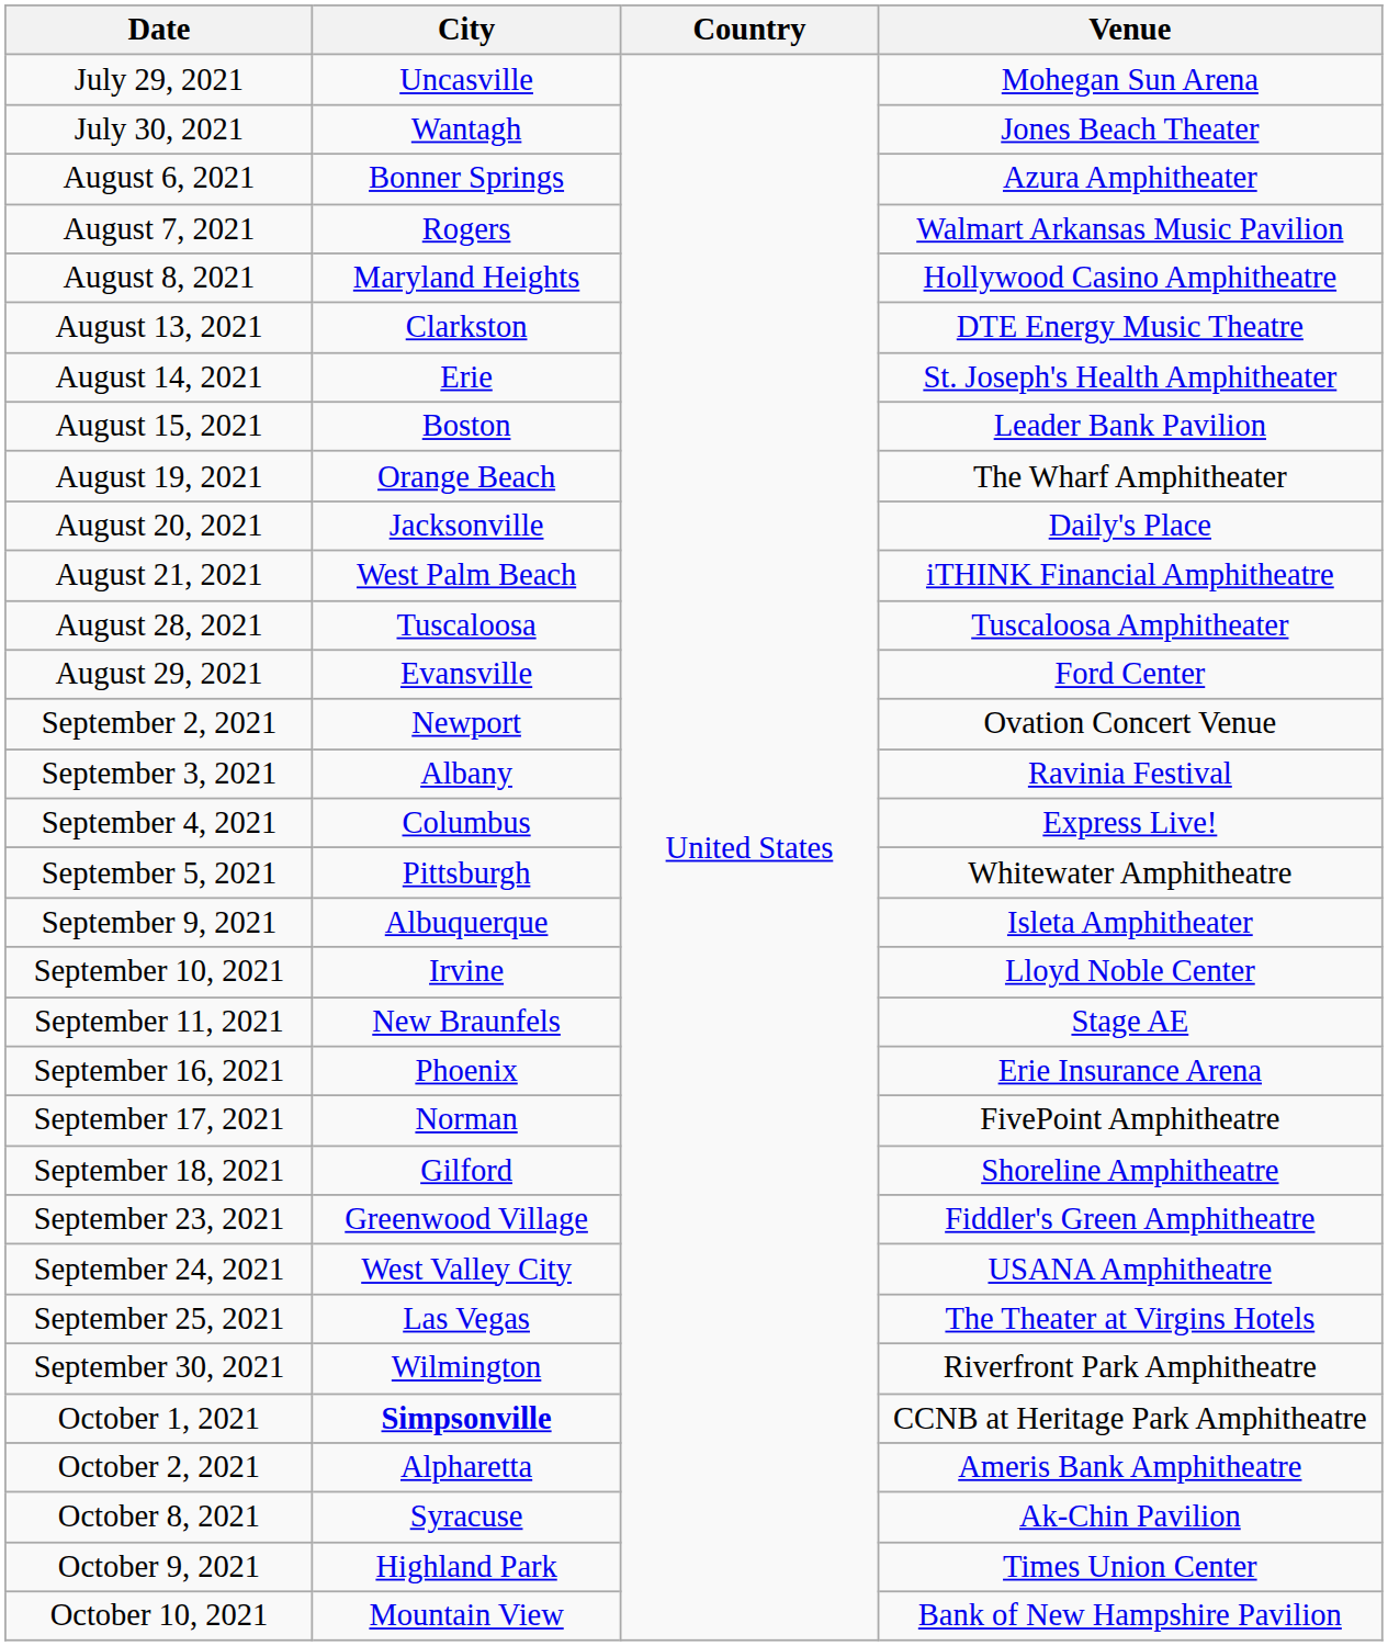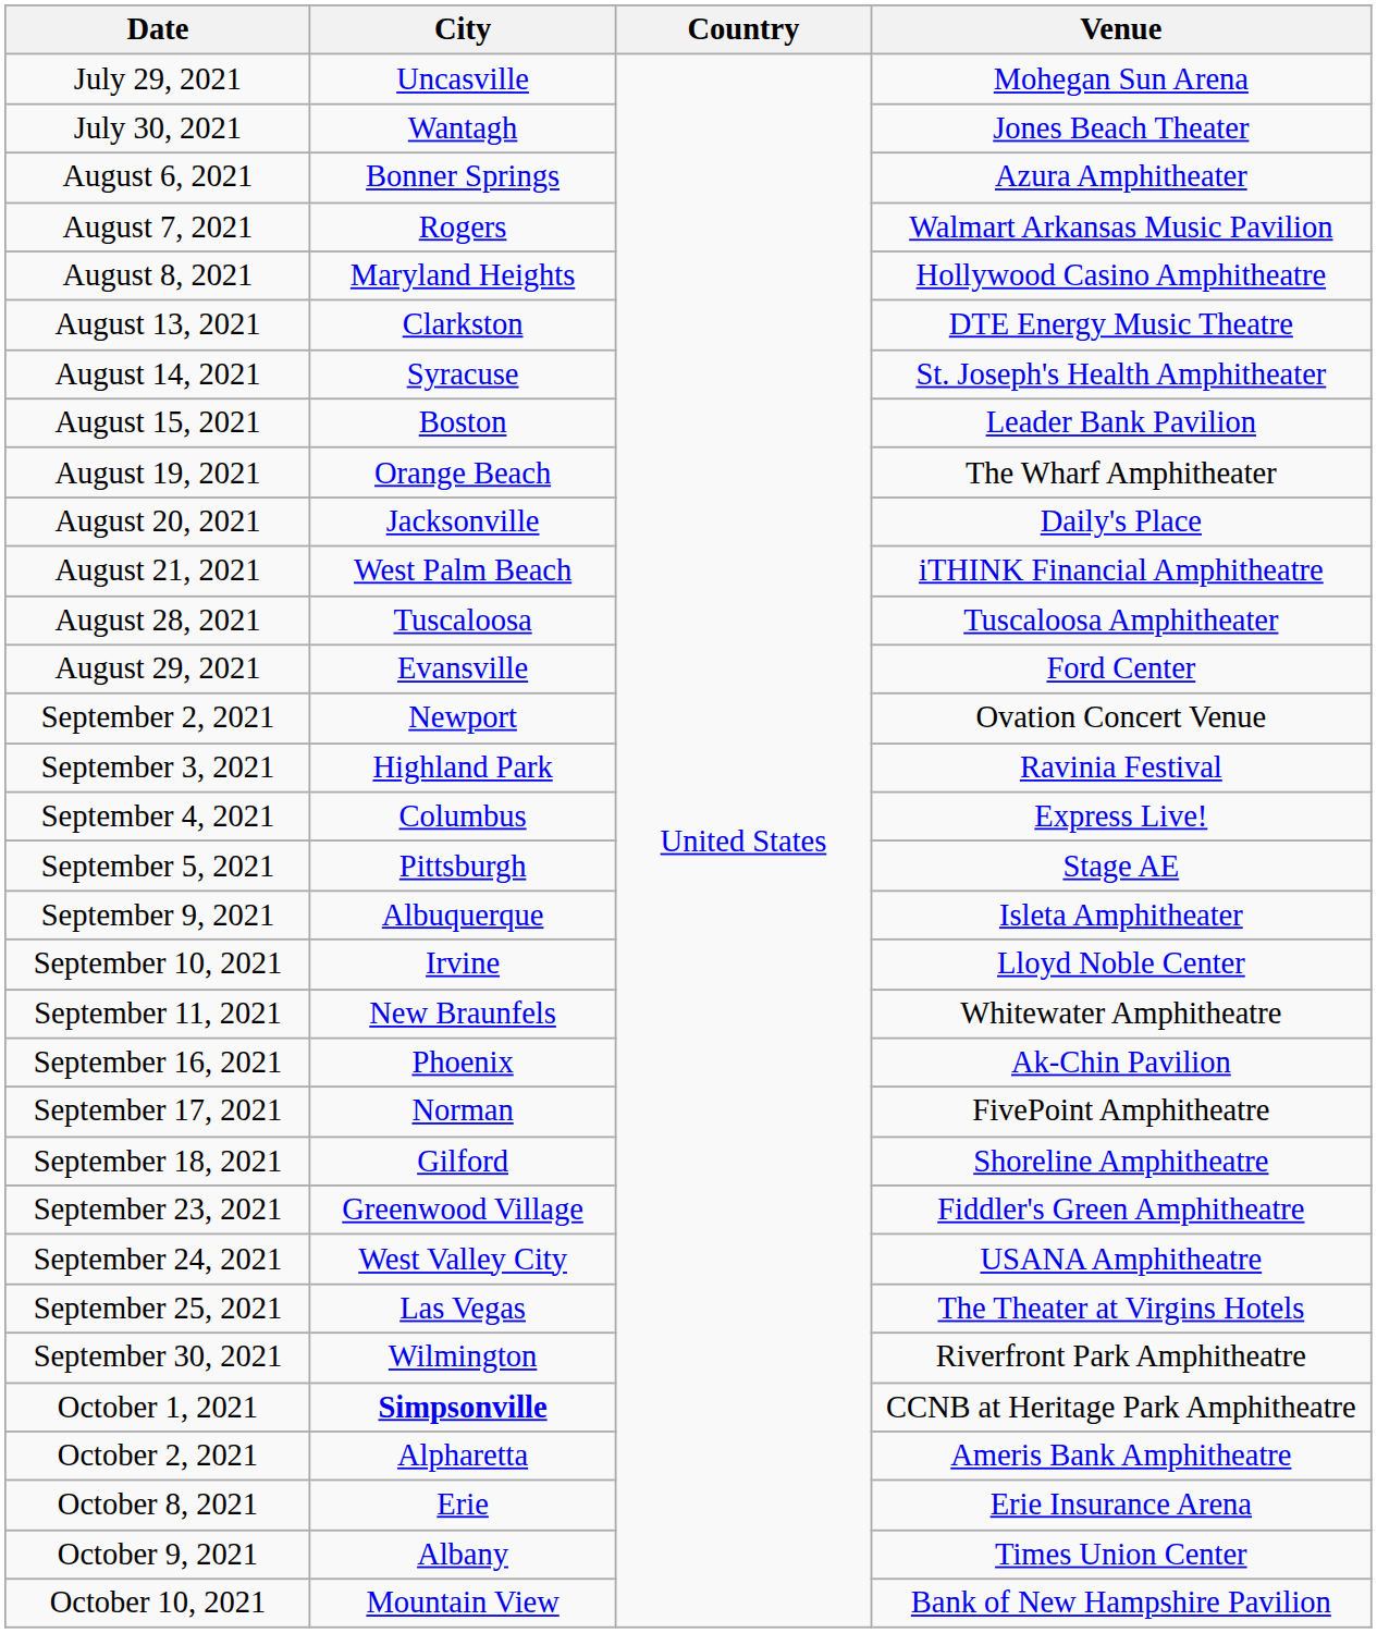 <table class="wikitable" style="text-align:center">
 <tr>
 <th style="width:150px;">Date</th>
 <th style="width:150px;">City</th>
 <th style="width:125px;">Country</th>
 <th style="width:250px;">Venue</th>
 </tr>
 <tr>
 <td>July 29, 2021</td>
 <td><a href='#'>Uncasville</a></td>
 <td rowspan="34"><a href='#'>United States</a></td>
 <td><a href='#'>Mohegan Sun Arena</a></td>
 </tr>
 <tr>
 <td>July 30, 2021</td>
 <td><a href='#'>Wantagh</a></td>
 <td><a href='#'>Jones Beach Theater</a></td>
 </tr>
 <tr>
 <td>August 6, 2021</td>
 <td><a href='#'>Bonner Springs</a></td>
 <td><a href='#'>Azura Amphitheater</a></td>
 </tr>
 <tr>
 <td>August 7, 2021</td>
 <td><a href='#'>Rogers</a></td>
 <td><a href='#'>Walmart Arkansas Music Pavilion</a></td>
 </tr>
 <tr>
 <td>August 8, 2021</td>
 <td><a href='#'>Maryland Heights</a></td>
 <td><a href='#'>Hollywood Casino Amphitheatre</a></td>
 </tr>
 <tr>
 <td>August 13, 2021</td>
 <td><a href='#'>Clarkston</a></td>
 <td><a href='#'>DTE Energy Music Theatre</a></td>
 </tr>
 <tr>
 <td>August 14, 2021</td>
-<td><a href='#'>Erie</a></td>
+<td><a href='#'>Syracuse</a></td>
 <td><a href='#'>St. Joseph's Health Amphitheater</a></td>
 </tr>
 <tr>
 <td>August 15, 2021</td>
 <td><a href='#'>Boston</a></td>
 <td><a href='#'>Leader Bank Pavilion</a></td>
 </tr>
 <tr>
 <td>August 19, 2021</td>
 <td><a href='#'>Orange Beach</a></td>
 <td>The Wharf Amphitheater</td>
 </tr>
 <tr>
 <td>August 20, 2021</td>
 <td><a href='#'>Jacksonville</a></td>
 <td><a href='#'>Daily's Place</a></td>
 </tr>
 <tr>
 <td>August 21, 2021</td>
 <td><a href='#'>West Palm Beach</a></td>
 <td><a href='#'>iTHINK Financial Amphitheatre</a></td>
 </tr>
 <tr>
 <td>August 28, 2021</td>
 <td><a href='#'>Tuscaloosa</a></td>
 <td><a href='#'>Tuscaloosa Amphitheater</a></td>
 </tr>
 <tr>
 <td>August 29, 2021</td>
 <td><a href='#'>Evansville</a></td>
 <td><a href='#'>Ford Center</a></td>
 </tr>
 <tr>
 <td>September 2, 2021</td>
 <td><a href='#'>Newport</a></td>
 <td>Ovation Concert Venue</td>
 </tr>
 <tr>
 <td>September 3, 2021</td>
-<td><a href='#'>Albany</a></td>
+<td><a href='#'>Highland Park</a></td>
 <td><a href='#'>Ravinia Festival</a></td>
 </tr>
 <tr>
 <td>September 4, 2021</td>
 <td><a href='#'>Columbus</a></td>
 <td><a href='#'>Express Live!</a></td>
 </tr>
 <tr>
 <td>September 5, 2021</td>
 <td><a href='#'>Pittsburgh</a></td>
-<td>Whitewater Amphitheatre</td>
+<td><a href='#'>Stage AE</a></td>
 </tr>
 <tr>
 <td>September 9, 2021</td>
 <td><a href='#'>Albuquerque</a></td>
 <td><a href='#'>Isleta Amphitheater</a></td>
 </tr>
 <tr>
 <td>September 10, 2021</td>
 <td><a href='#'>Irvine</a></td>
 <td><a href='#'>Lloyd Noble Center</a></td>
 </tr>
 <tr>
 <td>September 11, 2021</td>
 <td><a href='#'>New Braunfels</a></td>
-<td><a href='#'>Stage AE</a></td>
+<td>Whitewater Amphitheatre</td>
 </tr>
 <tr>
 <td>September 16, 2021</td>
 <td><a href='#'>Phoenix</a></td>
-<td><a href='#'>Erie Insurance Arena</a></td>
+<td><a href='#'>Ak-Chin Pavilion</a></td>
 </tr>
 <tr>
 <td>September 17, 2021</td>
 <td><a href='#'>Norman</a></td>
 <td>FivePoint Amphitheatre</td>
 </tr>
 <tr>
 <td>September 18, 2021</td>
 <td><a href='#'>Gilford</a></td>
 <td><a href='#'>Shoreline Amphitheatre</a></td>
 </tr>
 <tr>
 <td>September 23, 2021</td>
 <td><a href='#'>Greenwood Village</a></td>
 <td><a href='#'>Fiddler's Green Amphitheatre</a></td>
 </tr>
 <tr>
 <td>September 24, 2021</td>
 <td><a href='#'>West Valley City</a></td>
 <td><a href='#'>USANA Amphitheatre</a></td>
 </tr>
 <tr>
 <td>September 25, 2021</td>
 <td><a href='#'>Las Vegas</a></td>
 <td><a href='#'>The Theater at Virgins Hotels</a></td>
 </tr>
 <tr>
 <td>September 30, 2021</td>
 <td><a href='#'>Wilmington</a></td>
 <td>Riverfront Park Amphitheatre</td>
 </tr>
 <tr>
 <td>October 1, 2021</td>
 <td><strong><a href='#'>Simpsonville</a></strong></td>
 <td>CCNB at Heritage Park Amphitheatre</td>
 </tr>
 <tr>
 <td>October 2, 2021</td>
 <td><a href='#'>Alpharetta</a></td>
 <td><a href='#'>Ameris Bank Amphitheatre</a></td>
 </tr>
 <tr>
 <td>October 8, 2021</td>
-<td><a href='#'>Syracuse</a></td>
-<td><a href='#'>Ak-Chin Pavilion</a></td>
+<td><a href='#'>Erie</a></td>
+<td><a href='#'>Erie Insurance Arena</a></td>
 </tr>
 <tr>
 <td>October 9, 2021</td>
-<td><a href='#'>Highland Park</a></td>
+<td><a href='#'>Albany</a></td>
 <td><a href='#'>Times Union Center</a></td>
 </tr>
 <tr>
 <td>October 10, 2021</td>
 <td><a href='#'>Mountain View</a></td>
 <td><a href='#'>Bank of New Hampshire Pavilion</a></td>
 </tr>
 </table>
